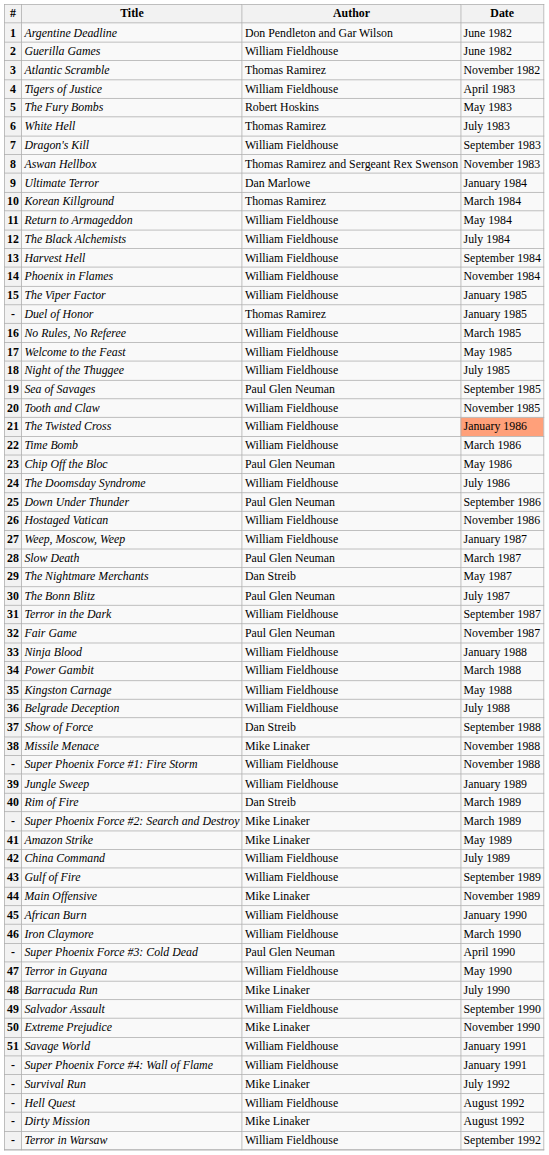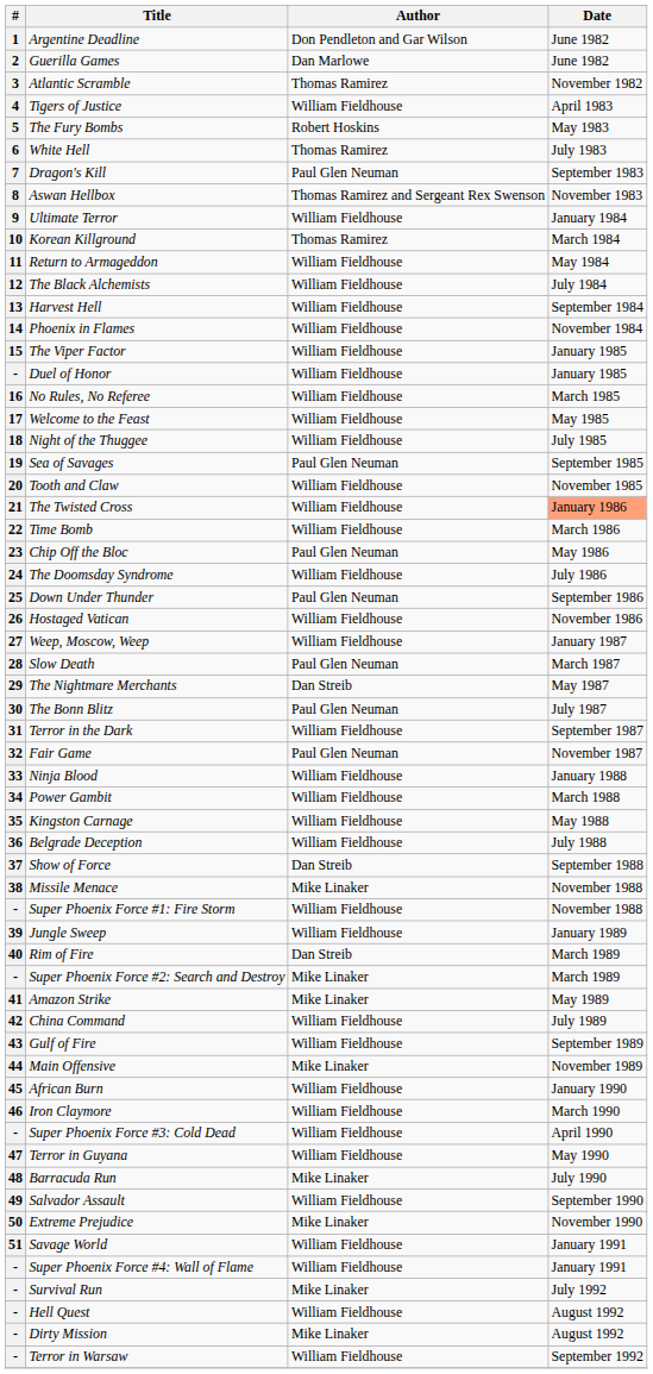 <table class="wikitable plainrowheaders sortable" style="margin-right: 0;">
 <tr>
 <th scope="col">#</th>
 <th scope="col">Title</th>
 <th scope="col">Author</th>
 <th scope="col">Date</th>
 </tr>
 <tr>
 <th scope="row"><strong>1</strong></th>
 <td><em>Argentine Deadline</em></td>
 <td>Don Pendleton and Gar Wilson</td>
 <td>June 1982</td>
 </tr>
 <tr>
 <th scope="row"><strong>2</strong></th>
 <td><em>Guerilla Games</em></td>
-<td>William Fieldhouse</td>
+<td>Dan Marlowe</td>
 <td>June 1982</td>
 </tr>
 <tr>
 <th scope="row"><strong>3</strong></th>
 <td><em>Atlantic Scramble</em></td>
 <td>Thomas Ramirez</td>
 <td>November 1982</td>
 </tr>
 <tr>
 <th scope="row"><strong>4</strong></th>
 <td><em>Tigers of Justice</em></td>
 <td>William Fieldhouse</td>
 <td>April 1983</td>
 </tr>
 <tr>
 <th scope="row"><strong>5</strong></th>
 <td><em>The Fury Bombs</em></td>
 <td>Robert Hoskins</td>
 <td>May 1983</td>
 </tr>
 <tr>
 <th scope="row"><strong>6</strong></th>
 <td><em>White Hell</em></td>
 <td>Thomas Ramirez</td>
 <td>July 1983</td>
 </tr>
 <tr>
 <th scope="row"><strong>7</strong></th>
 <td><em>Dragon's Kill</em></td>
-<td>William Fieldhouse</td>
+<td>Paul Glen Neuman</td>
 <td>September 1983</td>
 </tr>
 <tr>
 <th scope="row"><strong>8</strong></th>
 <td><em>Aswan Hellbox</em></td>
 <td>Thomas Ramirez and Sergeant Rex Swenson</td>
 <td>November 1983</td>
 </tr>
 <tr>
 <th scope="row"><strong>9</strong></th>
 <td><em>Ultimate Terror</em></td>
-<td>Dan Marlowe</td>
+<td>William Fieldhouse</td>
 <td>January 1984</td>
 </tr>
 <tr>
 <th scope="row"><strong>10</strong></th>
 <td><em>Korean Killground</em></td>
 <td>Thomas Ramirez</td>
 <td>March 1984</td>
 </tr>
 <tr>
 <th scope="row"><strong>11</strong></th>
 <td><em>Return to Armageddon</em></td>
 <td>William Fieldhouse</td>
 <td>May 1984</td>
 </tr>
 <tr>
 <th scope="row"><strong>12</strong></th>
 <td><em>The Black Alchemists</em></td>
 <td>William Fieldhouse</td>
 <td>July 1984</td>
 </tr>
 <tr>
 <th scope="row"><strong>13</strong></th>
 <td><em>Harvest Hell</em></td>
 <td>William Fieldhouse</td>
 <td>September 1984</td>
 </tr>
 <tr>
 <th scope="row"><strong>14</strong></th>
 <td><em>Phoenix in Flames</em></td>
 <td>William Fieldhouse</td>
 <td>November 1984</td>
 </tr>
 <tr>
 <th scope="row"><strong>15</strong></th>
 <td><em>The Viper Factor</em></td>
 <td>William Fieldhouse</td>
 <td>January 1985</td>
 </tr>
 <tr>
 <th scope="row"><strong>-</strong></th>
 <td><em>Duel of Honor</em></td>
-<td>Thomas Ramirez</td>
+<td>William Fieldhouse</td>
 <td>January 1985</td>
 </tr>
 <tr>
 <th scope="row"><strong>16</strong></th>
 <td><em>No Rules, No Referee</em></td>
 <td>William Fieldhouse</td>
 <td>March 1985</td>
 </tr>
 <tr>
 <th scope="row"><strong>17</strong></th>
 <td><em>Welcome to the Feast</em></td>
 <td>William Fieldhouse</td>
 <td>May 1985</td>
 </tr>
 <tr>
 <th scope="row"><strong>18</strong></th>
 <td><em>Night of the Thuggee</em></td>
 <td>William Fieldhouse</td>
 <td>July 1985</td>
 </tr>
 <tr>
 <th scope="row"><strong>19</strong></th>
 <td><em>Sea of Savages</em></td>
 <td>Paul Glen Neuman</td>
 <td>September 1985</td>
 </tr>
 <tr>
 <th scope="row"><strong>20</strong></th>
 <td><em>Tooth and Claw</em></td>
 <td>William Fieldhouse</td>
 <td>November 1985</td>
 </tr>
 <tr>
 <th scope="row"><strong>21</strong></th>
 <td><em>The Twisted Cross</em></td>
 <td>William Fieldhouse</td>
 <td style="background: lightsalmon;">January 1986</td>
 </tr>
 <tr>
 <th scope="row"><strong>22</strong></th>
 <td><em>Time Bomb</em></td>
 <td>William Fieldhouse</td>
 <td>March 1986</td>
 </tr>
 <tr>
 <th scope="row"><strong>23</strong></th>
 <td><em>Chip Off the Bloc</em></td>
 <td>Paul Glen Neuman</td>
 <td>May 1986</td>
 </tr>
 <tr>
 <th scope="row"><strong>24</strong></th>
 <td><em>The Doomsday Syndrome</em></td>
 <td>William Fieldhouse</td>
 <td>July 1986</td>
 </tr>
 <tr>
 <th scope="row"><strong>25</strong></th>
 <td><em>Down Under Thunder</em></td>
 <td>Paul Glen Neuman</td>
 <td>September 1986</td>
 </tr>
 <tr>
 <th scope="row"><strong>26</strong></th>
 <td><em>Hostaged Vatican</em></td>
 <td>William Fieldhouse</td>
 <td>November 1986</td>
 </tr>
 <tr>
 <th scope="row"><strong>27</strong></th>
 <td><em>Weep, Moscow, Weep</em></td>
 <td>William Fieldhouse</td>
 <td>January 1987</td>
 </tr>
 <tr>
 <th scope="row"><strong>28</strong></th>
 <td><em>Slow Death</em></td>
 <td>Paul Glen Neuman</td>
 <td>March 1987</td>
 </tr>
 <tr>
 <th scope="row"><strong>29</strong></th>
 <td><em>The Nightmare Merchants</em></td>
 <td>Dan Streib</td>
 <td>May 1987</td>
 </tr>
 <tr>
 <th scope="row"><strong>30</strong></th>
 <td><em>The Bonn Blitz</em></td>
 <td>Paul Glen Neuman</td>
 <td>July 1987</td>
 </tr>
 <tr>
 <th scope="row"><strong>31</strong></th>
 <td><em>Terror in the Dark</em></td>
 <td>William Fieldhouse</td>
 <td>September 1987</td>
 </tr>
 <tr>
 <th scope="row"><strong>32</strong></th>
 <td><em>Fair Game</em></td>
 <td>Paul Glen Neuman</td>
 <td>November 1987</td>
 </tr>
 <tr>
 <th scope="row"><strong>33</strong></th>
 <td><em>Ninja Blood</em></td>
 <td>William Fieldhouse</td>
 <td>January 1988</td>
 </tr>
 <tr>
 <th scope="row"><strong>34</strong></th>
 <td><em>Power Gambit</em></td>
 <td>William Fieldhouse</td>
 <td>March 1988</td>
 </tr>
 <tr>
 <th scope="row"><strong>35</strong></th>
 <td><em>Kingston Carnage</em></td>
 <td>William Fieldhouse</td>
 <td>May 1988</td>
 </tr>
 <tr>
 <th scope="row"><strong>36</strong></th>
 <td><em>Belgrade Deception</em></td>
 <td>William Fieldhouse</td>
 <td>July 1988</td>
 </tr>
 <tr>
 <th scope="row"><strong>37</strong></th>
 <td><em>Show of Force</em></td>
 <td>Dan Streib</td>
 <td>September 1988</td>
 </tr>
 <tr>
 <th scope="row"><strong>38</strong></th>
 <td><em>Missile Menace</em></td>
 <td>Mike Linaker</td>
 <td>November 1988</td>
 </tr>
 <tr>
 <th scope="row">-</th>
 <td><em>Super Phoenix Force #1: Fire Storm</em></td>
 <td>William Fieldhouse</td>
 <td>November 1988</td>
 </tr>
 <tr>
 <th scope="row"><strong>39</strong></th>
 <td><em>Jungle Sweep</em></td>
 <td>William Fieldhouse</td>
 <td>January 1989</td>
 </tr>
 <tr>
 <th scope="row"><strong>40</strong></th>
 <td><em>Rim of Fire</em></td>
 <td>Dan Streib</td>
 <td>March 1989</td>
 </tr>
 <tr>
 <th scope="row"><strong>-</strong></th>
 <td><em>Super Phoenix Force #2: Search and Destroy</em></td>
 <td>Mike Linaker</td>
 <td>March 1989</td>
 </tr>
 <tr>
 <th scope="row"><strong>41</strong></th>
 <td><em>Amazon Strike</em></td>
 <td>Mike Linaker</td>
 <td>May 1989</td>
 </tr>
 <tr>
 <th scope="row"><strong>42</strong></th>
 <td><em>China Command</em></td>
 <td>William Fieldhouse</td>
 <td>July 1989</td>
 </tr>
 <tr>
 <th scope="row"><strong>43</strong></th>
 <td><em>Gulf of Fire</em></td>
 <td>William Fieldhouse</td>
 <td>September 1989</td>
 </tr>
 <tr>
 <th scope="row"><strong>44</strong></th>
 <td><em>Main Offensive</em></td>
 <td>Mike Linaker</td>
 <td>November 1989</td>
 </tr>
 <tr>
 <th scope="row"><strong>45</strong></th>
 <td><em>African Burn</em></td>
 <td>William Fieldhouse</td>
 <td>January 1990</td>
 </tr>
 <tr>
 <th scope="row"><strong>46</strong></th>
 <td><em>Iron Claymore</em></td>
 <td>William Fieldhouse</td>
 <td>March 1990</td>
 </tr>
 <tr>
 <th scope="row">-</th>
 <td><em>Super Phoenix Force #3: Cold Dead</em></td>
-<td>Paul Glen Neuman</td>
+<td>William Fieldhouse</td>
 <td>April 1990</td>
 </tr>
 <tr>
 <th scope="row"><strong>47</strong></th>
 <td><em>Terror in Guyana</em></td>
 <td>William Fieldhouse</td>
 <td>May 1990</td>
 </tr>
 <tr>
 <th scope="row"><strong>48</strong></th>
 <td><em>Barracuda Run</em></td>
 <td>Mike Linaker</td>
 <td>July 1990</td>
 </tr>
 <tr>
 <th scope="row"><strong>49</strong></th>
 <td><em>Salvador Assault</em></td>
 <td>William Fieldhouse</td>
 <td>September 1990</td>
 </tr>
 <tr>
 <th scope="row"><strong>50</strong></th>
 <td><em>Extreme Prejudice</em></td>
 <td>Mike Linaker</td>
 <td>November 1990</td>
 </tr>
 <tr>
 <th scope="row"><strong>51</strong></th>
 <td><em>Savage World</em></td>
 <td>William Fieldhouse</td>
 <td>January 1991</td>
 </tr>
 <tr>
 <th scope="row">-</th>
 <td><em>Super Phoenix Force #4: Wall of Flame</em></td>
 <td>William Fieldhouse</td>
 <td>January 1991</td>
 </tr>
 <tr>
 <th scope="row">-</th>
 <td><em>Survival Run</em></td>
 <td>Mike Linaker</td>
 <td>July 1992</td>
 </tr>
 <tr>
 <th scope="row">-</th>
 <td><em>Hell Quest</em> </td>
 <td>William Fieldhouse</td>
 <td>August 1992</td>
 </tr>
 <tr>
 <th scope="row">-</th>
 <td><em>Dirty Mission</em> </td>
 <td>Mike Linaker</td>
 <td>August 1992</td>
 </tr>
 <tr>
 <th scope="row">-</th>
 <td><em>Terror in Warsaw</em></td>
 <td>William Fieldhouse</td>
 <td>September 1992</td>
 </tr>
 <tr>
 </tr>
 </table>
